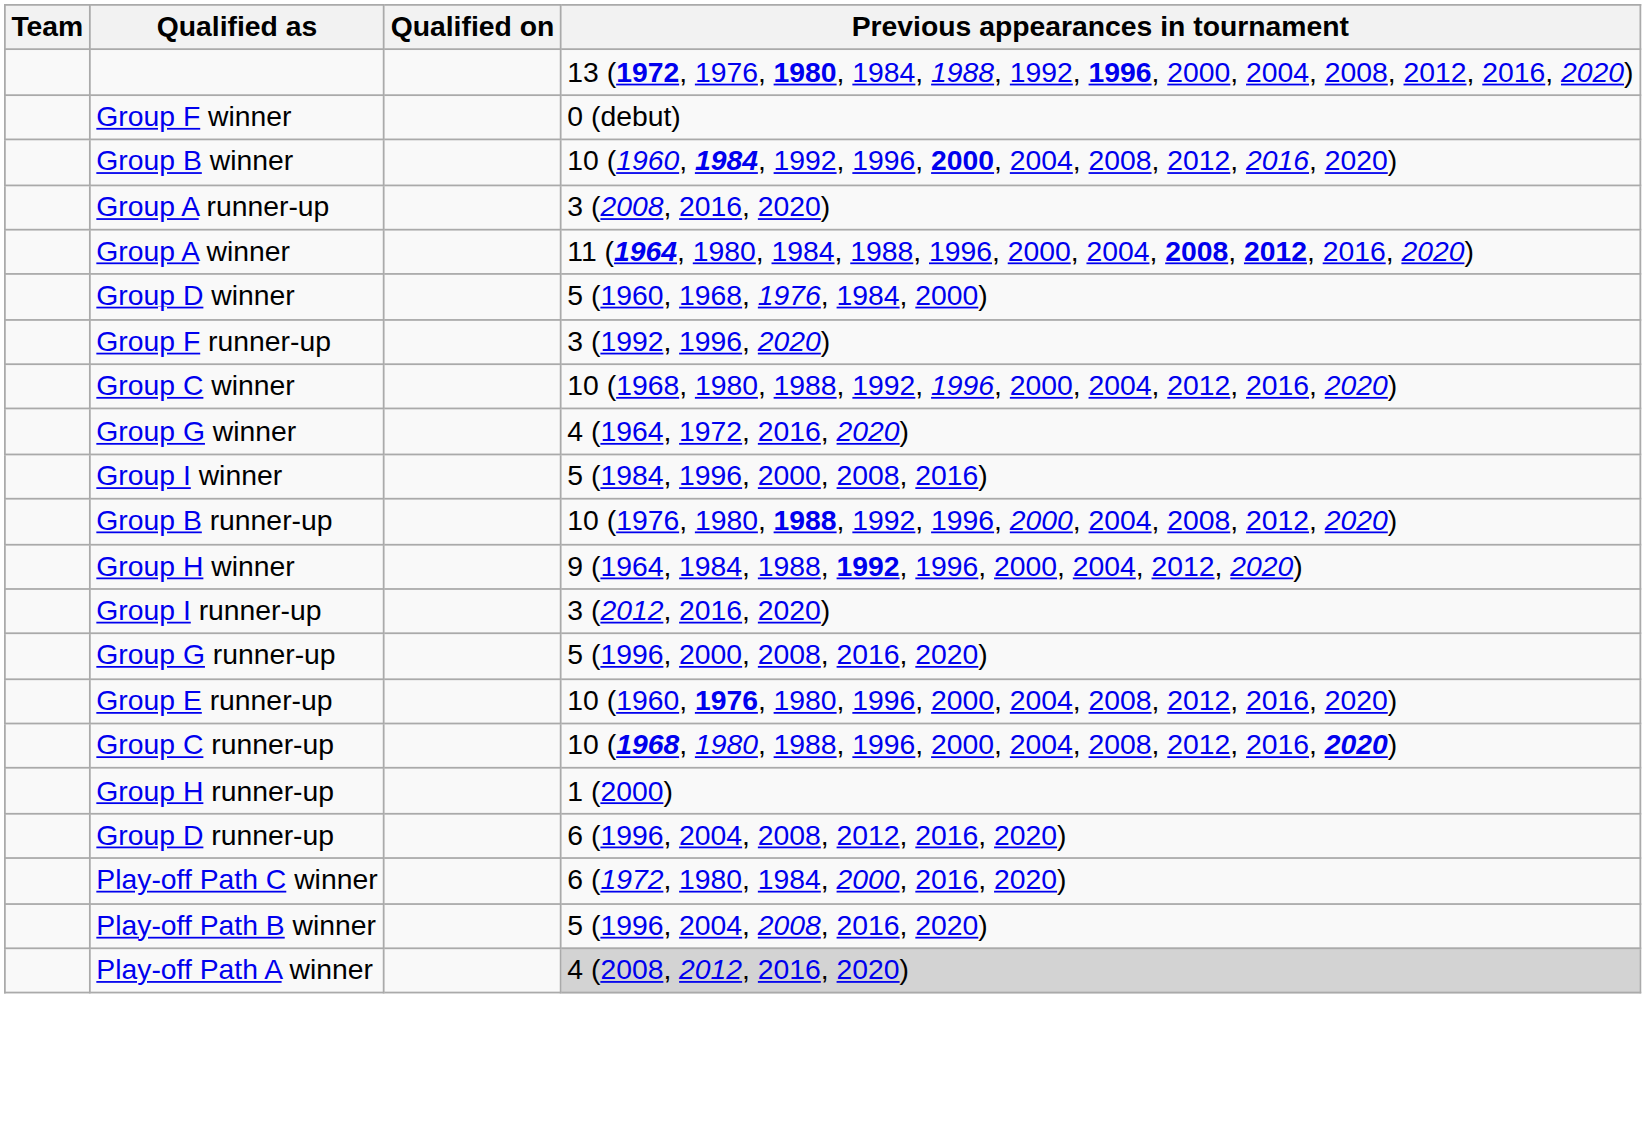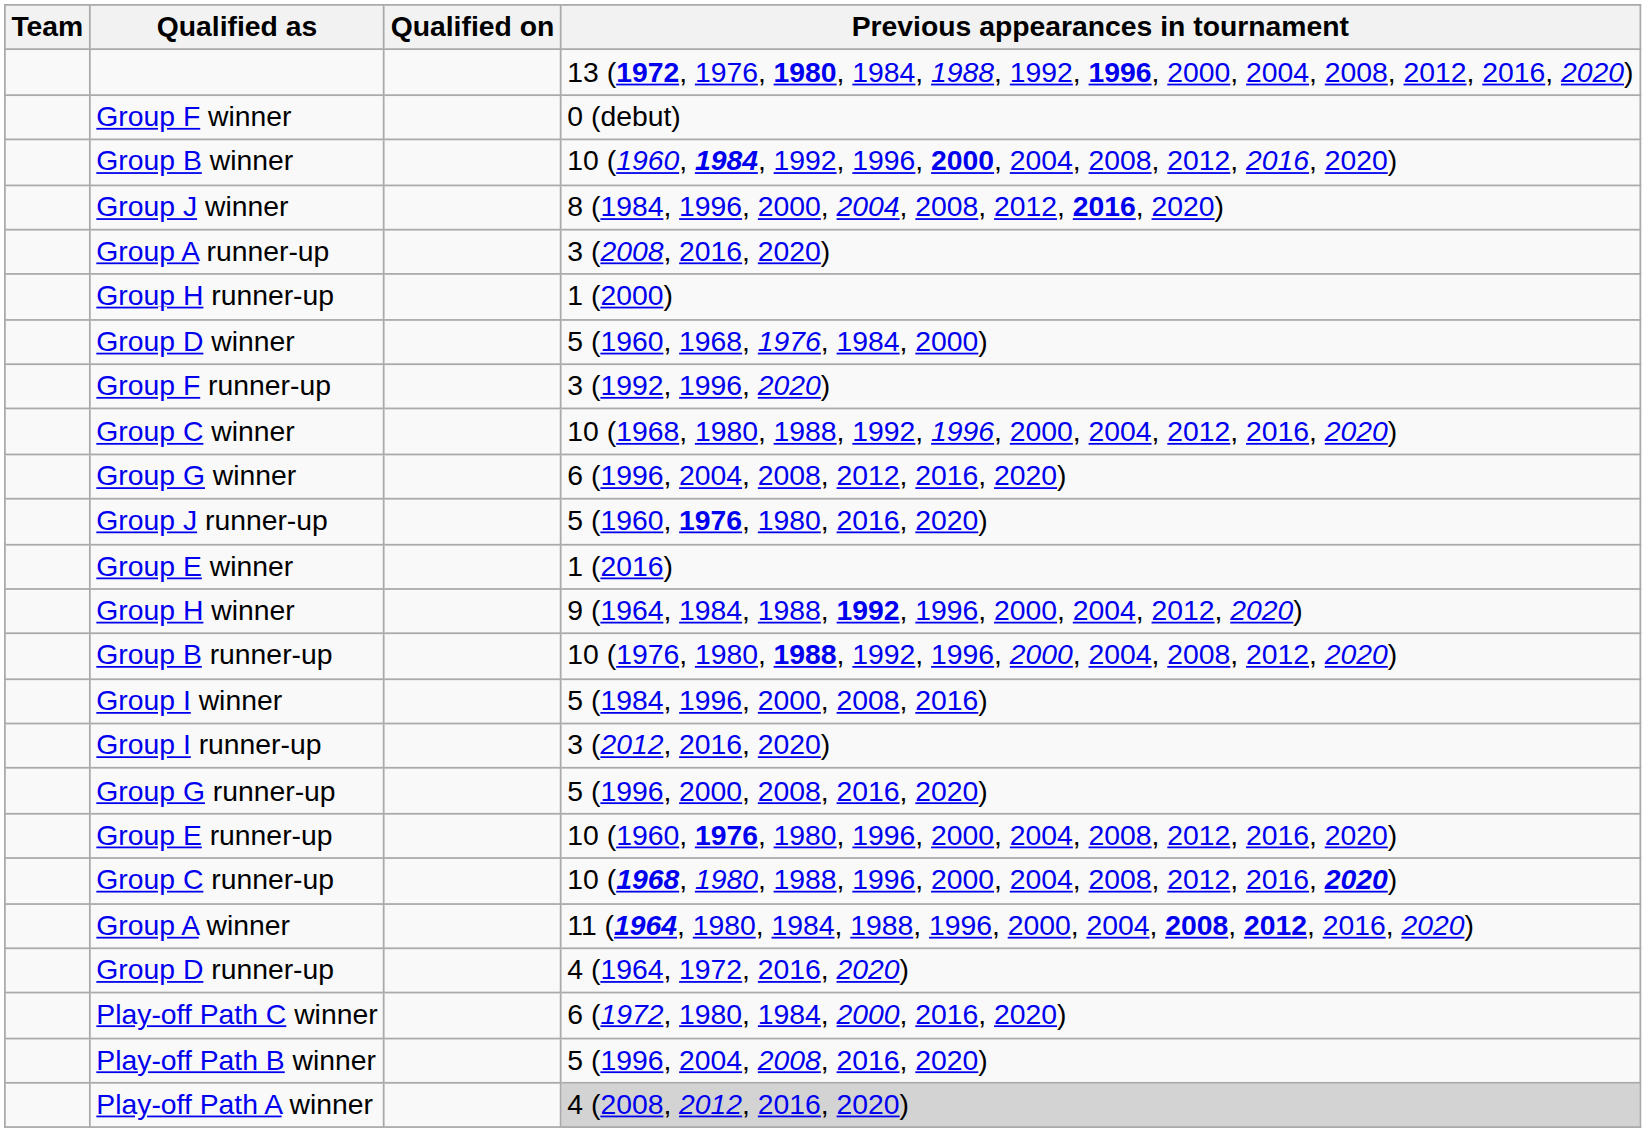 <table class="wikitable sortable">
 <tr>
 <th>Team</th>
 <th>Qualified as</th>
 <th>Qualified on</th>
 <th data-sort-type="number">Previous appearances in tournament</th>
 </tr>
 <tr>
 <td></td>
 <td></td>
 <td></td>
 <td>13 (<strong><a href='#'>1972</a></strong>, <a href='#'>1976</a>, <strong><a href='#'>1980</a></strong>, <a href='#'>1984</a>, <em><a href='#'>1988</a></em>, <a href='#'>1992</a>, <strong><a href='#'>1996</a></strong>, <a href='#'>2000</a>, <a href='#'>2004</a>, <a href='#'>2008</a>, <a href='#'>2012</a>, <a href='#'>2016</a>, <em><a href='#'>2020</a></em>)</td>
 </tr>
 <tr>
 <td></td>
 <td><a href='#'>Group F</a> winner</td>
 <td></td>
 <td>0 (debut)</td>
 </tr>
 <tr>
 <td></td>
 <td><a href='#'>Group B</a> winner</td>
 <td></td>
 <td>10 (<em><a href='#'>1960</a></em>, <strong><em><a href='#'>1984</a></em></strong>, <a href='#'>1992</a>, <a href='#'>1996</a>, <strong><a href='#'>2000</a></strong>, <a href='#'>2004</a>, <a href='#'>2008</a>, <a href='#'>2012</a>, <em><a href='#'>2016</a></em>, <a href='#'>2020</a>)</td>
 </tr>
 <tr>
 <td></td>
+<td><a href='#'>Group J</a> winner</td>
+<td></td>
+<td>8 (<a href='#'>1984</a>, <a href='#'>1996</a>, <a href='#'>2000</a>, <em><a href='#'>2004</a></em>, <a href='#'>2008</a>, <a href='#'>2012</a>, <strong><a href='#'>2016</a></strong>, <a href='#'>2020</a>)</td>
+</tr>
+<tr>
+<td></td>
 <td><a href='#'>Group A</a> runner-up</td>
 <td></td>
 <td>3 (<em><a href='#'>2008</a></em>, <a href='#'>2016</a>, <a href='#'>2020</a>)</td>
 </tr>
 <tr>
 <td></td>
-<td><a href='#'>Group A</a> winner</td>
+<td><a href='#'>Group H</a> runner-up</td>
 <td></td>
-<td>11 (<strong><em><a href='#'>1964</a></em></strong>, <a href='#'>1980</a>, <a href='#'>1984</a>, <a href='#'>1988</a>, <a href='#'>1996</a>, <a href='#'>2000</a>, <a href='#'>2004</a>, <strong><a href='#'>2008</a></strong>, <strong><a href='#'>2012</a></strong>, <a href='#'>2016</a>, <em><a href='#'>2020</a></em>)</td>
+<td>1 (<a href='#'>2000</a>)</td>
 </tr>
 <tr>
 <td></td>
 <td><a href='#'>Group D</a> winner</td>
 <td></td>
 <td>5 (<a href='#'>1960</a>, <a href='#'>1968</a>, <em><a href='#'>1976</a></em>, <a href='#'>1984</a>, <a href='#'>2000</a>)</td>
 </tr>
 <tr>
 <td></td>
 <td><a href='#'>Group F</a> runner-up</td>
 <td></td>
 <td>3 (<a href='#'>1992</a>, <a href='#'>1996</a>, <em><a href='#'>2020</a></em>)</td>
 </tr>
 <tr>
 <td></td>
 <td><a href='#'>Group C</a> winner</td>
 <td></td>
 <td>10 (<a href='#'>1968</a>, <a href='#'>1980</a>, <a href='#'>1988</a>, <a href='#'>1992</a>, <em><a href='#'>1996</a></em>, <a href='#'>2000</a>, <a href='#'>2004</a>, <a href='#'>2012</a>, <a href='#'>2016</a>, <em><a href='#'>2020</a></em>)</td>
 </tr>
 <tr>
 <td></td>
 <td><a href='#'>Group G</a> winner</td>
 <td></td>
-<td>4 (<a href='#'>1964</a>, <a href='#'>1972</a>, <a href='#'>2016</a>, <em><a href='#'>2020</a></em>)</td>
+<td>6 (<a href='#'>1996</a>, <a href='#'>2004</a>, <a href='#'>2008</a>, <a href='#'>2012</a>, <a href='#'>2016</a>, <a href='#'>2020</a>)</td>
 </tr>
 <tr>
 <td></td>
-<td><a href='#'>Group I</a> winner</td>
+<td><a href='#'>Group J</a> runner-up</td>
 <td></td>
-<td>5 (<a href='#'>1984</a>, <a href='#'>1996</a>, <a href='#'>2000</a>, <a href='#'>2008</a>, <a href='#'>2016</a>)</td>
+<td>5 (<a href='#'>1960</a>, <strong><a href='#'>1976</a></strong>, <a href='#'>1980</a>, <a href='#'>2016</a>, <a href='#'>2020</a>)</td>
+</tr>
+<tr>
+<td></td>
+<td><a href='#'>Group E</a> winner</td>
+<td></td>
+<td>1 (<a href='#'>2016</a>)</td>
+</tr>
+<tr>
+<td></td>
+<td><a href='#'>Group H</a> winner</td>
+<td></td>
+<td>9 (<a href='#'>1964</a>, <a href='#'>1984</a>, <a href='#'>1988</a>, <strong><a href='#'>1992</a></strong>, <a href='#'>1996</a>, <a href='#'>2000</a>, <a href='#'>2004</a>, <a href='#'>2012</a>, <em><a href='#'>2020</a></em>)</td>
 </tr>
 <tr>
 <td></td>
 <td><a href='#'>Group B</a> runner-up</td>
 <td></td>
 <td>10 (<a href='#'>1976</a>, <a href='#'>1980</a>, <strong><a href='#'>1988</a></strong>, <a href='#'>1992</a>, <a href='#'>1996</a>, <em><a href='#'>2000</a></em>, <a href='#'>2004</a>, <a href='#'>2008</a>, <a href='#'>2012</a>, <em><a href='#'>2020</a></em>)</td>
 </tr>
 <tr>
 <td></td>
-<td><a href='#'>Group H</a> winner</td>
+<td><a href='#'>Group I</a> winner</td>
 <td></td>
-<td>9 (<a href='#'>1964</a>, <a href='#'>1984</a>, <a href='#'>1988</a>, <strong><a href='#'>1992</a></strong>, <a href='#'>1996</a>, <a href='#'>2000</a>, <a href='#'>2004</a>, <a href='#'>2012</a>, <em><a href='#'>2020</a></em>)</td>
+<td>5 (<a href='#'>1984</a>, <a href='#'>1996</a>, <a href='#'>2000</a>, <a href='#'>2008</a>, <a href='#'>2016</a>)</td>
 </tr>
 <tr>
 <td></td>
 <td><a href='#'>Group I</a> runner-up</td>
 <td></td>
 <td>3 (<em><a href='#'>2012</a></em>, <a href='#'>2016</a>, <a href='#'>2020</a>)</td>
 </tr>
 <tr>
 <td></td>
 <td><a href='#'>Group G</a> runner-up</td>
 <td></td>
 <td>5 (<a href='#'>1996</a>, <a href='#'>2000</a>, <a href='#'>2008</a>, <a href='#'>2016</a>, <a href='#'>2020</a>)</td>
 </tr>
 <tr>
 <td></td>
 <td><a href='#'>Group E</a> runner-up</td>
 <td></td>
 <td>10 (<a href='#'>1960</a>, <strong><a href='#'>1976</a></strong>, <a href='#'>1980</a>, <a href='#'>1996</a>, <a href='#'>2000</a>, <a href='#'>2004</a>, <a href='#'>2008</a>, <a href='#'>2012</a>, <a href='#'>2016</a>, <a href='#'>2020</a>)</td>
 </tr>
 <tr>
 <td></td>
 <td><a href='#'>Group C</a> runner-up</td>
 <td></td>
 <td>10 (<strong><em><a href='#'>1968</a></em></strong>, <em><a href='#'>1980</a></em>, <a href='#'>1988</a>, <a href='#'>1996</a>, <a href='#'>2000</a>, <a href='#'>2004</a>, <a href='#'>2008</a>, <a href='#'>2012</a>, <a href='#'>2016</a>, <strong><em><a href='#'>2020</a></em></strong>)</td>
 </tr>
 <tr>
 <td></td>
-<td><a href='#'>Group H</a> runner-up</td>
+<td><a href='#'>Group A</a> winner</td>
 <td></td>
-<td>1 (<a href='#'>2000</a>)</td>
+<td>11 (<strong><em><a href='#'>1964</a></em></strong>, <a href='#'>1980</a>, <a href='#'>1984</a>, <a href='#'>1988</a>, <a href='#'>1996</a>, <a href='#'>2000</a>, <a href='#'>2004</a>, <strong><a href='#'>2008</a></strong>, <strong><a href='#'>2012</a></strong>, <a href='#'>2016</a>, <em><a href='#'>2020</a></em>)</td>
 </tr>
 <tr>
 <td></td>
 <td><a href='#'>Group D</a> runner-up</td>
 <td></td>
-<td>6 (<a href='#'>1996</a>, <a href='#'>2004</a>, <a href='#'>2008</a>, <a href='#'>2012</a>, <a href='#'>2016</a>, <a href='#'>2020</a>)</td>
+<td>4 (<a href='#'>1964</a>, <a href='#'>1972</a>, <a href='#'>2016</a>, <em><a href='#'>2020</a></em>)</td>
 </tr>
 <tr>
 <td></td>
 <td><a href='#'>Play-off Path C</a> winner</td>
 <td></td>
 <td>6 (<em><a href='#'>1972</a></em>, <a href='#'>1980</a>, <a href='#'>1984</a>, <em><a href='#'>2000</a></em>, <a href='#'>2016</a>, <a href='#'>2020</a>)</td>
 </tr>
 <tr>
 <td></td>
 <td><a href='#'>Play-off Path B</a> winner</td>
 <td></td>
 <td>5 (<a href='#'>1996</a>, <a href='#'>2004</a>, <em><a href='#'>2008</a></em>, <a href='#'>2016</a>, <a href='#'>2020</a>)</td>
 </tr>
 <tr>
 <td></td>
 <td><a href='#'>Play-off Path A</a> winner</td>
 <td></td>
 <td style="background: lightgrey;">4 (<a href='#'>2008</a>, <em><a href='#'>2012</a></em>, <a href='#'>2016</a>, <a href='#'>2020</a>)</td>
 </tr>
 </table>
